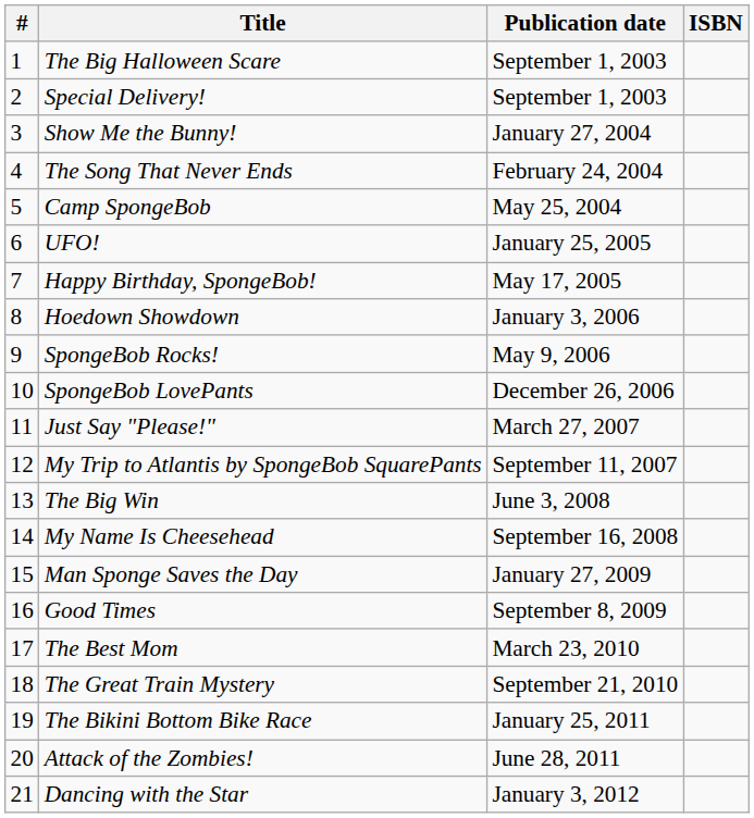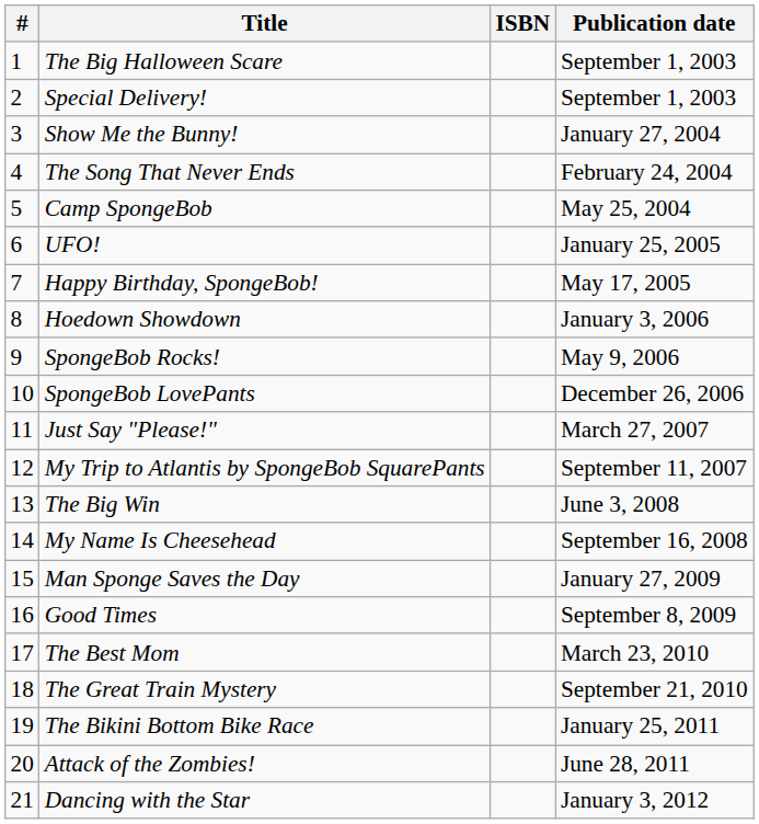 <table class="wikitable">
 <tr>
 <th>#</th>
 <th>Title</th>
+<th>ISBN</th>
 <th>Publication date</th>
-<th>ISBN</th>
 </tr>
 <tr>
 <td>1</td>
 <td><em>The Big Halloween Scare</em></td>
+<td></td>
 <td>September 1, 2003</td>
-<td></td>
 </tr>
 <tr>
 <td>2</td>
 <td><em>Special Delivery!</em></td>
+<td></td>
 <td>September 1, 2003</td>
-<td></td>
 </tr>
 <tr>
 <td>3</td>
 <td><em>Show Me the Bunny!</em></td>
+<td></td>
 <td>January 27, 2004</td>
-<td></td>
 </tr>
 <tr>
 <td>4</td>
 <td><em>The Song That Never Ends</em></td>
+<td></td>
 <td>February 24, 2004</td>
-<td></td>
 </tr>
 <tr>
 <td>5</td>
 <td><em>Camp SpongeBob</em></td>
+<td></td>
 <td>May 25, 2004</td>
-<td></td>
 </tr>
 <tr>
 <td>6</td>
 <td><em>UFO!</em></td>
+<td></td>
 <td>January 25, 2005</td>
-<td></td>
 </tr>
 <tr>
 <td>7</td>
 <td><em>Happy Birthday, SpongeBob!</em></td>
+<td></td>
 <td>May 17, 2005</td>
-<td></td>
 </tr>
 <tr>
 <td>8</td>
 <td><em>Hoedown Showdown</em></td>
+<td></td>
 <td>January 3, 2006</td>
-<td></td>
 </tr>
 <tr>
 <td>9</td>
 <td><em>SpongeBob Rocks!</em></td>
+<td></td>
 <td>May 9, 2006</td>
-<td></td>
 </tr>
 <tr>
 <td>10</td>
 <td><em>SpongeBob LovePants</em></td>
+<td></td>
 <td>December 26, 2006</td>
-<td></td>
 </tr>
 <tr>
 <td>11</td>
 <td><em>Just Say "Please!"</em></td>
+<td></td>
 <td>March 27, 2007</td>
-<td></td>
 </tr>
 <tr>
 <td>12</td>
 <td><em>My Trip to Atlantis by SpongeBob SquarePants</em></td>
+<td></td>
 <td>September 11, 2007</td>
-<td></td>
 </tr>
 <tr>
 <td>13</td>
 <td><em>The Big Win</em></td>
+<td></td>
 <td>June 3, 2008</td>
-<td></td>
 </tr>
 <tr>
 <td>14</td>
 <td><em>My Name Is Cheesehead</em></td>
+<td></td>
 <td>September 16, 2008</td>
-<td></td>
 </tr>
 <tr>
 <td>15</td>
 <td><em>Man Sponge Saves the Day</em></td>
+<td></td>
 <td>January 27, 2009</td>
-<td></td>
 </tr>
 <tr>
 <td>16</td>
 <td><em>Good Times</em></td>
+<td></td>
 <td>September 8, 2009</td>
-<td></td>
 </tr>
 <tr>
 <td>17</td>
 <td><em>The Best Mom</em></td>
+<td></td>
 <td>March 23, 2010</td>
-<td></td>
 </tr>
 <tr>
 <td>18</td>
 <td><em>The Great Train Mystery</em></td>
+<td></td>
 <td>September 21, 2010</td>
-<td></td>
 </tr>
 <tr>
 <td>19</td>
 <td><em>The Bikini Bottom Bike Race</em></td>
+<td></td>
 <td>January 25, 2011</td>
-<td></td>
 </tr>
 <tr>
 <td>20</td>
 <td><em>Attack of the Zombies!</em></td>
+<td></td>
 <td>June 28, 2011</td>
-<td></td>
 </tr>
 <tr>
 <td>21</td>
 <td><em>Dancing with the Star</em></td>
+<td></td>
 <td>January 3, 2012</td>
-<td></td>
 </tr>
 </table>
